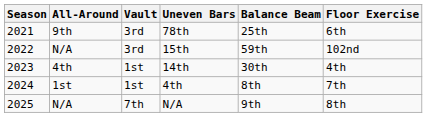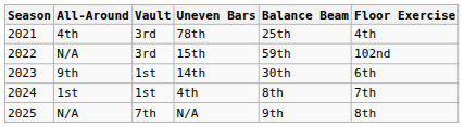 <table class="wikitable">
 <tr>
 <th>Season</th>
 <th>All-Around</th>
 <th>Vault</th>
 <th>Uneven Bars</th>
 <th>Balance Beam</th>
 <th>Floor Exercise</th>
 </tr>
 <tr>
 <td>2021</td>
-<td>9th</td>
+<td>4th</td>
 <td>3rd</td>
 <td>78th</td>
 <td>25th</td>
-<td>6th</td>
+<td>4th</td>
 </tr>
 <tr>
 <td>2022</td>
 <td>N/A</td>
 <td>3rd</td>
 <td>15th</td>
 <td>59th</td>
 <td>102nd</td>
 </tr>
 <tr>
 <td>2023</td>
-<td>4th</td>
+<td>9th</td>
 <td>1st</td>
 <td>14th</td>
 <td>30th</td>
-<td>4th</td>
+<td>6th</td>
 </tr>
 <tr>
 <td>2024</td>
 <td>1st</td>
 <td>1st</td>
 <td>4th</td>
 <td>8th</td>
 <td>7th</td>
 </tr>
 <tr>
 <td>2025</td>
 <td>N/A</td>
 <td>7th</td>
 <td>N/A</td>
 <td>9th</td>
 <td>8th</td>
 </tr>
 </table>
